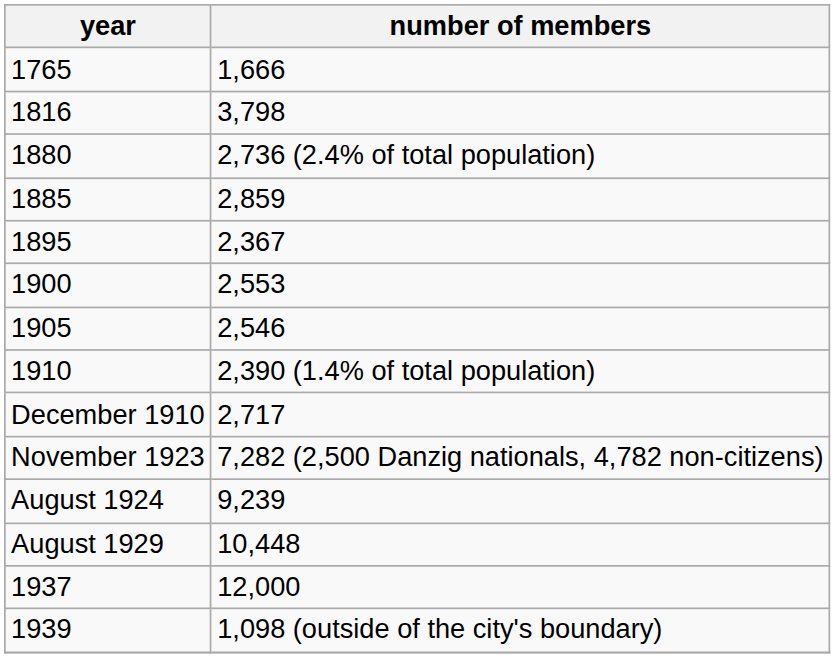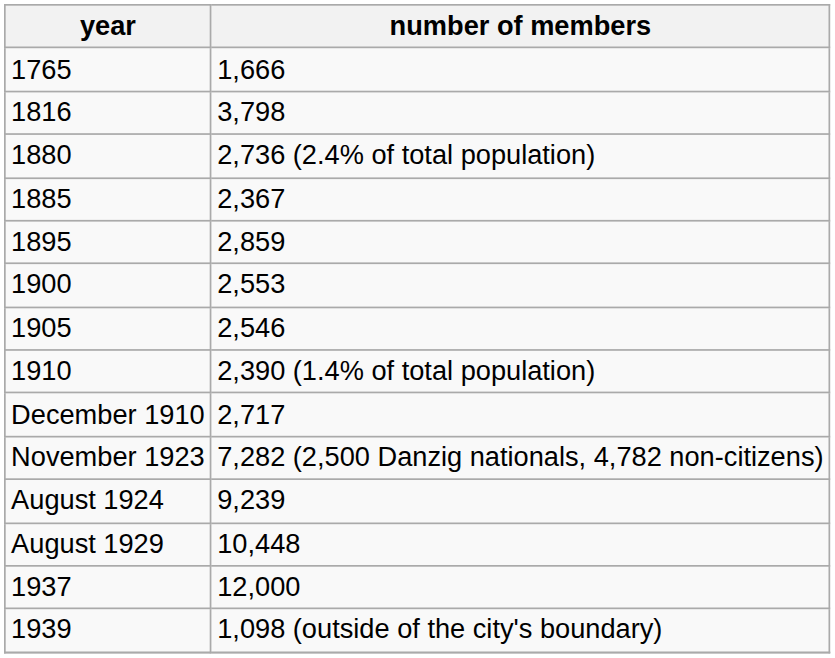 <table class="wikitable">
 <tr style="width:80px">
 <th>year</th>
 <th>number of members</th>
 </tr>
 <tr>
 <td>1765</td>
 <td>1,666</td>
 </tr>
 <tr>
 <td>1816</td>
 <td>3,798</td>
 </tr>
 <tr>
 <td>1880</td>
 <td>2,736 (2.4% of total population)</td>
 </tr>
 <tr>
 <td>1885</td>
-<td>2,859</td>
+<td>2,367</td>
 </tr>
 <tr>
 <td>1895</td>
-<td>2,367</td>
+<td>2,859</td>
 </tr>
 <tr>
 <td>1900</td>
 <td>2,553</td>
 </tr>
 <tr>
 <td>1905</td>
 <td>2,546</td>
 </tr>
 <tr>
 <td>1910</td>
 <td>2,390 (1.4% of total population)</td>
 </tr>
 <tr>
 <td>December 1910</td>
 <td>2,717</td>
 </tr>
 <tr>
 <td>November 1923</td>
 <td>7,282 (2,500 Danzig nationals, 4,782 non-citizens)</td>
 </tr>
 <tr>
 <td>August 1924</td>
 <td>9,239</td>
 </tr>
 <tr>
 <td>August 1929</td>
 <td>10,448</td>
 </tr>
 <tr>
 <td>1937</td>
 <td>12,000</td>
 </tr>
 <tr>
 <td>1939</td>
 <td>1,098 (outside of the city's boundary)</td>
 </tr>
 <tr>
 </tr>
 </table>
